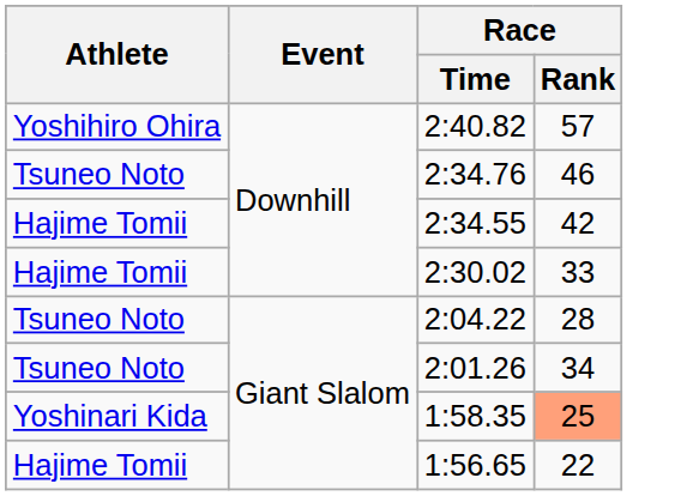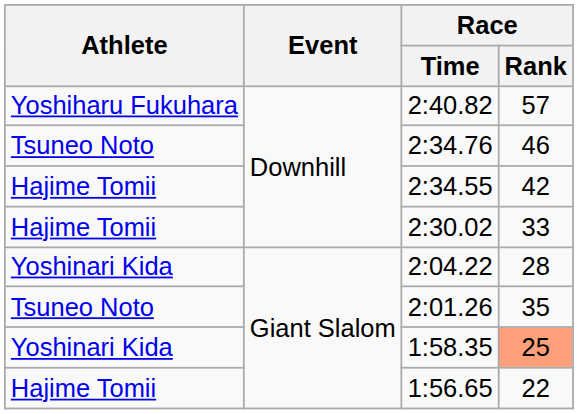 <table class="wikitable" style="font-size:90%">
 <tr>
 <th rowspan="2">Athlete</th>
 <th rowspan="2">Event</th>
 <th colspan="2">Race</th>
 </tr>
 <tr>
 <th>Time</th>
 <th>Rank</th>
 </tr>
 <tr>
-<td><a href='#'>Yoshihiro Ohira</a></td>
+<td><a href='#'>Yoshiharu Fukuhara</a></td>
 <td rowspan="4">Downhill</td>
 <td align="center">2:40.82</td>
 <td align="center">57</td>
 </tr>
 <tr>
 <td><a href='#'>Tsuneo Noto</a></td>
 <td align="center">2:34.76</td>
 <td align="center">46</td>
 </tr>
 <tr>
 <td><a href='#'>Hajime Tomii</a></td>
 <td align="center">2:34.55</td>
 <td align="center">42</td>
 </tr>
 <tr>
 <td><a href='#'>Hajime Tomii</a></td>
 <td align="center">2:30.02</td>
 <td align="center">33</td>
 </tr>
 <tr>
-<td><a href='#'>Tsuneo Noto</a></td>
+<td><a href='#'>Yoshinari Kida</a></td>
 <td rowspan="4">Giant Slalom</td>
 <td align="center">2:04.22</td>
 <td align="center">28</td>
 </tr>
 <tr>
 <td><a href='#'>Tsuneo Noto</a></td>
 <td align="center">2:01.26</td>
-<td align="center">34</td>
+<td align="center">35</td>
 </tr>
 <tr>
 <td><a href='#'>Yoshinari Kida</a></td>
 <td align="center">1:58.35</td>
 <td align="center" style="background: lightsalmon;">25</td>
 </tr>
 <tr>
 <td><a href='#'>Hajime Tomii</a></td>
 <td align="center">1:56.65</td>
 <td align="center">22</td>
 </tr>
 </table>
